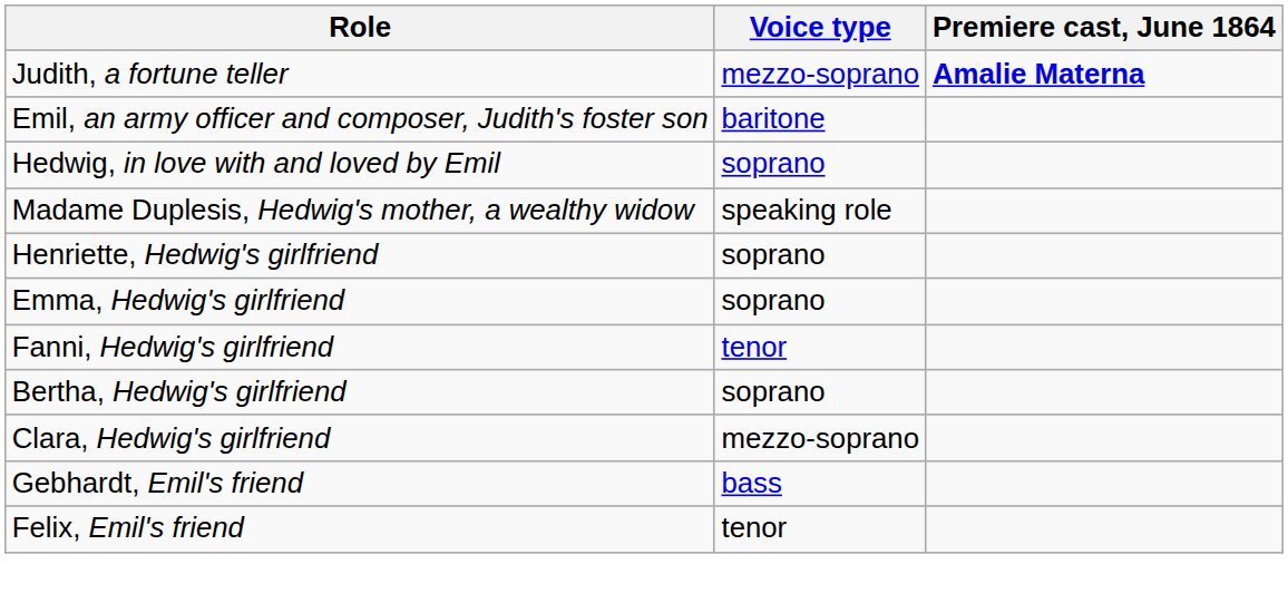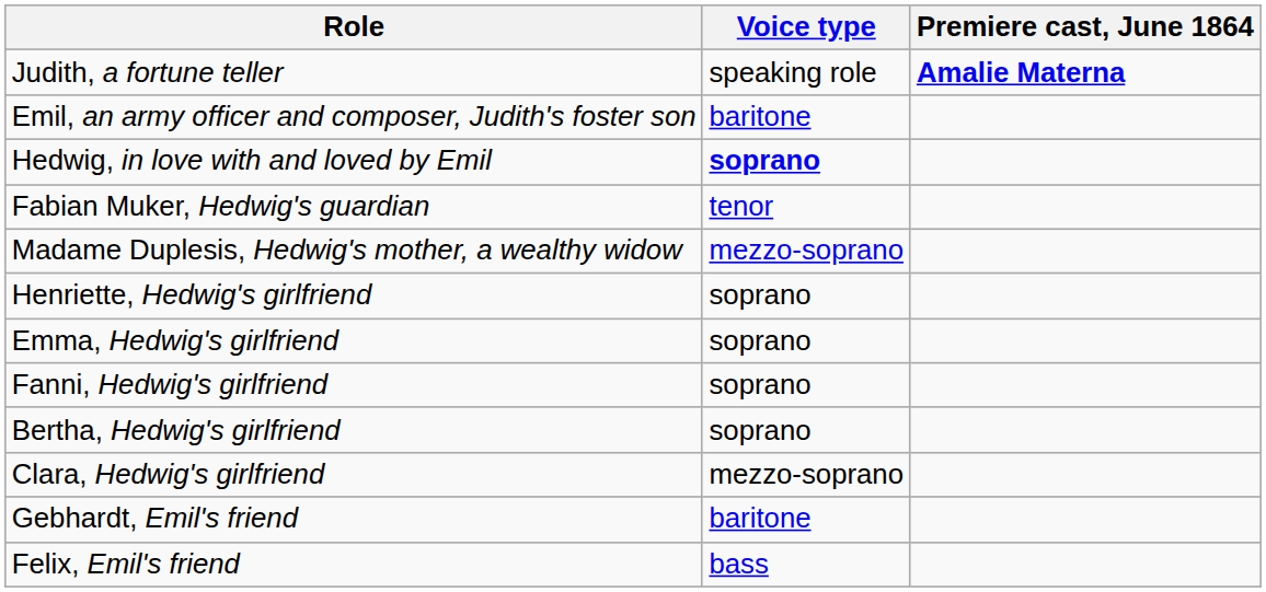 <table class="wikitable">
 <tr>
 <th>Role</th>
 <th><a href='#'>Voice type</a></th>
 <th>Premiere cast, June 1864</th>
 </tr>
 <tr>
 <td>Judith, <em>a fortune teller</em></td>
-<td><a href='#'>mezzo-soprano</a></td>
+<td>speaking role</td>
 <td><strong><a href='#'>Amalie Materna</a></strong></td>
 </tr>
 <tr>
 <td>Emil, <em>an army officer and composer, Judith's foster son</em></td>
 <td><a href='#'>baritone</a></td>
 <td></td>
 </tr>
 <tr>
 <td>Hedwig, <em>in love with and loved by Emil</em></td>
-<td><a href='#'>soprano</a></td>
+<td><strong><a href='#'>soprano</a></strong></td>
+<td></td>
+</tr>
+<tr>
+<td>Fabian Muker, <em>Hedwig's guardian</em></td>
+<td><a href='#'>tenor</a></td>
 <td></td>
 </tr>
 <tr>
 <td>Madame Duplesis, <em>Hedwig's mother, a wealthy widow</em></td>
-<td>speaking role</td>
+<td><a href='#'>mezzo-soprano</a></td>
 <td></td>
 </tr>
 <tr>
 <td>Henriette, <em>Hedwig's girlfriend</em></td>
 <td>soprano</td>
 <td></td>
 </tr>
 <tr>
 <td>Emma, <em>Hedwig's girlfriend</em></td>
 <td>soprano</td>
 <td></td>
 </tr>
 <tr>
 <td>Fanni, <em>Hedwig's girlfriend</em></td>
-<td><a href='#'>tenor</a></td>
+<td>soprano</td>
 <td></td>
 </tr>
 <tr>
 <td>Bertha, <em>Hedwig's girlfriend</em></td>
 <td>soprano</td>
 <td></td>
 </tr>
 <tr>
 <td>Clara, <em>Hedwig's girlfriend</em></td>
 <td>mezzo-soprano</td>
 <td></td>
 </tr>
 <tr>
 <td>Gebhardt, <em>Emil's friend</em></td>
-<td><a href='#'>bass</a></td>
+<td><a href='#'>baritone</a></td>
 <td></td>
 </tr>
 <tr>
 <td>Felix, <em>Emil's friend</em></td>
-<td>tenor</td>
+<td><a href='#'>bass</a></td>
 <td></td>
 </tr>
 </table>
